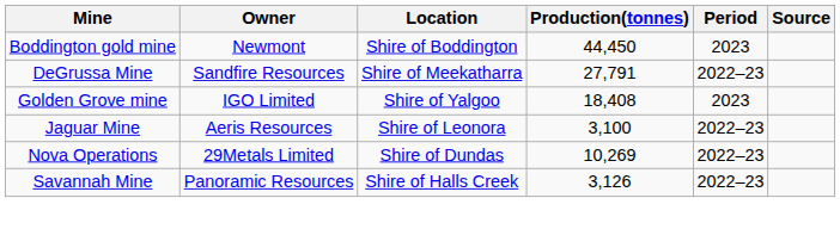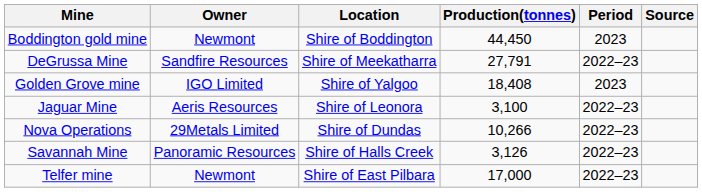 <table class="sortable wikitable">
 <tr>
 <th>Mine</th>
 <th>Owner</th>
 <th>Location</th>
 <th>Production(<a href='#'>tonnes</a>)</th>
 <th>Period</th>
 <th>Source</th>
 </tr>
 <tr align="center">
 <td><a href='#'>Boddington gold mine</a></td>
 <td><a href='#'>Newmont</a></td>
 <td><a href='#'>Shire of Boddington</a></td>
 <td>44,450</td>
 <td>2023</td>
 <td></td>
 </tr>
 <tr align="center">
 <td><a href='#'>DeGrussa Mine</a></td>
 <td><a href='#'>Sandfire Resources</a></td>
 <td><a href='#'>Shire of Meekatharra</a></td>
 <td>27,791</td>
 <td>2022–23</td>
 <td></td>
 </tr>
 <tr align="center">
 <td><a href='#'>Golden Grove mine</a></td>
 <td><a href='#'>IGO Limited</a></td>
 <td><a href='#'>Shire of Yalgoo</a></td>
 <td>18,408</td>
 <td>2023</td>
 <td></td>
 </tr>
 <tr align="center">
 <td><a href='#'>Jaguar Mine</a></td>
 <td><a href='#'>Aeris Resources</a></td>
 <td><a href='#'>Shire of Leonora</a></td>
 <td>3,100</td>
 <td>2022–23</td>
 <td></td>
 </tr>
 <tr align="center">
 <td><a href='#'>Nova Operations</a></td>
 <td><a href='#'>29Metals Limited</a></td>
 <td><a href='#'>Shire of Dundas</a></td>
-<td>10,269</td>
+<td>10,266</td>
 <td>2022–23</td>
 <td></td>
 </tr>
 <tr align="center">
 <td><a href='#'>Savannah Mine</a></td>
 <td><a href='#'>Panoramic Resources</a></td>
 <td><a href='#'>Shire of Halls Creek</a></td>
 <td>3,126</td>
 <td>2022–23</td>
 <td></td>
 </tr>
+<tr align="center">
+<td><a href='#'>Telfer mine</a></td>
+<td><a href='#'>Newmont</a></td>
+<td><a href='#'>Shire of East Pilbara</a></td>
+<td>17,000</td>
+<td>2022–23</td>
+<td></td>
+</tr>
 </table>
